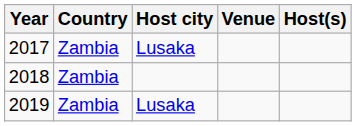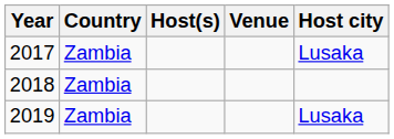 <table class="wikitable">
 <tr>
 <th>Year</th>
 <th>Country</th>
+<th>Host(s)</th>
+<th>Venue</th>
 <th>Host city</th>
-<th>Venue</th>
-<th>Host(s)</th>
 </tr>
 <tr>
 <td Zambia Music Awards 2017>2017</td>
 <td><a href='#'>Zambia</a></td>
-<td><a href='#'>Lusaka</a></td>
 <td></td>
 <td></td>
+<td><a href='#'>Lusaka</a></td>
 </tr>
 <tr>
 <td Zambia Music Awards 2018>2018</td>
 <td><a href='#'>Zambia</a></td>
 <td></td>
 <td></td>
 <td></td>
 </tr>
 <tr>
 <td Zambia Music Awards 2019>2019</td>
 <td><a href='#'>Zambia</a></td>
-<td><a href='#'>Lusaka</a></td>
 <td></td>
 <td></td>
+<td><a href='#'>Lusaka</a></td>
 </tr>
 </table>
